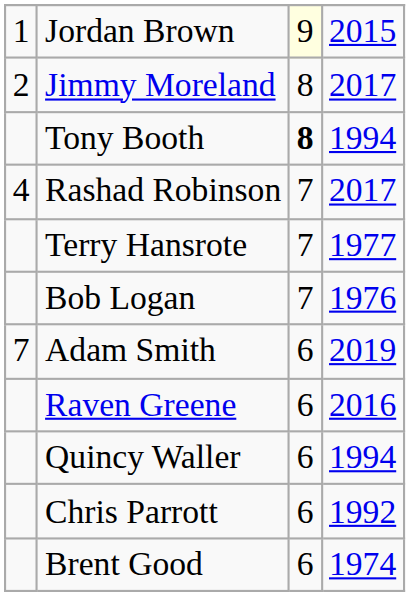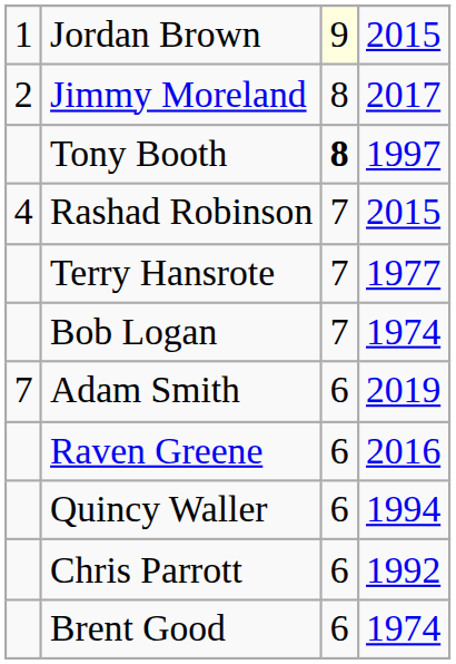 <table class="wikitable">
 <tr>
 </tr>
 <tr>
 <td>1</td>
 <td>Jordan Brown</td>
 <td style="background: lightyellow;">9</td>
 <td><a href='#'>2015</a></td>
 </tr>
 <tr>
 <td>2</td>
 <td><a href='#'>Jimmy Moreland</a></td>
 <td>8</td>
 <td><a href='#'>2017</a></td>
 </tr>
 <tr>
 <td></td>
 <td>Tony Booth</td>
 <td><strong>8</strong></td>
-<td><a href='#'>1994</a></td>
+<td><a href='#'>1997</a></td>
 </tr>
 <tr>
 <td>4</td>
 <td>Rashad Robinson</td>
 <td>7</td>
-<td><a href='#'>2017</a></td>
+<td><a href='#'>2015</a></td>
 </tr>
 <tr>
 <td></td>
 <td>Terry Hansrote</td>
 <td>7</td>
 <td><a href='#'>1977</a></td>
 </tr>
 <tr>
 <td></td>
 <td>Bob Logan</td>
 <td>7</td>
-<td><a href='#'>1976</a></td>
+<td><a href='#'>1974</a></td>
 </tr>
 <tr>
 <td>7</td>
 <td>Adam Smith</td>
 <td>6</td>
 <td><a href='#'>2019</a></td>
 </tr>
 <tr>
 <td></td>
 <td><a href='#'>Raven Greene</a></td>
 <td>6</td>
 <td><a href='#'>2016</a></td>
 </tr>
 <tr>
 <td></td>
 <td>Quincy Waller</td>
 <td>6</td>
 <td><a href='#'>1994</a></td>
 </tr>
 <tr>
 <td></td>
 <td>Chris Parrott</td>
 <td>6</td>
 <td><a href='#'>1992</a></td>
 </tr>
 <tr>
 <td></td>
 <td>Brent Good</td>
 <td>6</td>
 <td><a href='#'>1974</a></td>
 </tr>
 </table>
